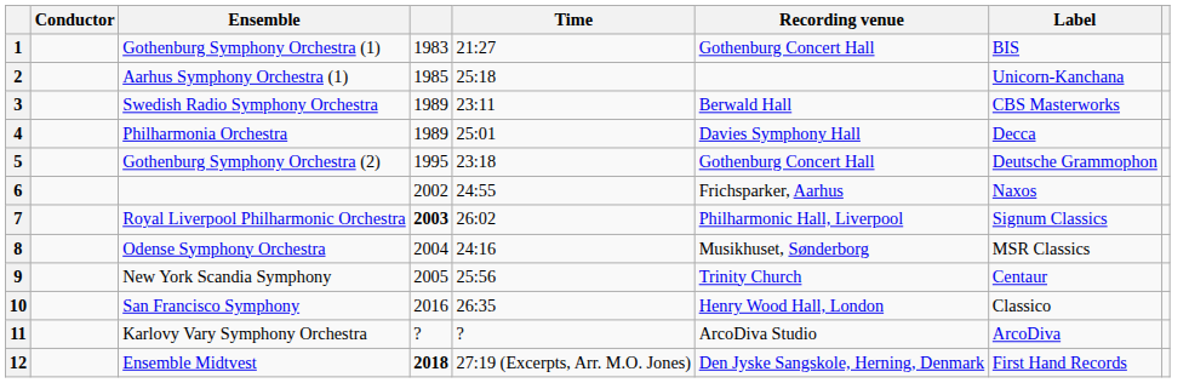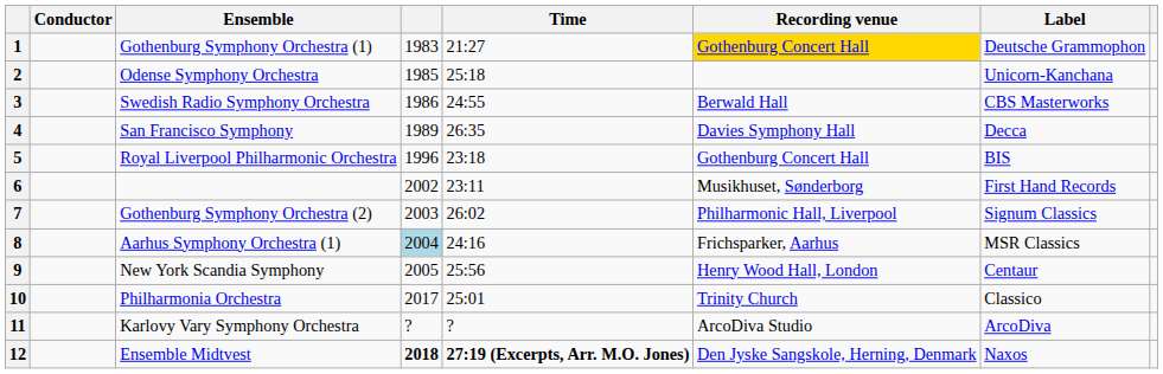 <table class="wikitable sortable" style="margin-right:0; font-size:95%">
 <tr>
 <th scope="col"></th>
 <th scope="col">Conductor</th>
 <th scope="col">Ensemble</th>
 <th scope="col"></th>
 <th scope="col">Time</th>
 <th scope="col">Recording venue</th>
 <th scope="col">Label</th>
 <th scope="col"class="unsortable"></th>
 </tr>
 <tr>
 <th scope="row">1</th>
 <td></td>
 <td><a href='#'>Gothenburg Symphony Orchestra</a> (1)</td>
 <td>1983</td>
 <td>21:27</td>
-<td><a href='#'>Gothenburg Concert Hall</a></td>
-<td><a href='#'>BIS</a></td>
+<td style="background: gold;"><a href='#'>Gothenburg Concert Hall</a></td>
+<td><a href='#'>Deutsche Grammophon</a></td>
 <td></td>
 </tr>
 <tr>
 <th scope="row">2</th>
 <td></td>
-<td><a href='#'>Aarhus Symphony Orchestra</a> (1)</td>
+<td><a href='#'>Odense Symphony Orchestra</a></td>
 <td>1985</td>
 <td>25:18</td>
 <td></td>
 <td><a href='#'>Unicorn-Kanchana</a></td>
 <td></td>
 </tr>
 <tr>
 <th scope="row">3</th>
 <td></td>
 <td><a href='#'>Swedish Radio Symphony Orchestra</a></td>
-<td>1989</td>
-<td>23:11</td>
+<td>1986</td>
+<td>24:55</td>
 <td><a href='#'>Berwald Hall</a></td>
 <td><a href='#'>CBS Masterworks</a></td>
 <td></td>
 </tr>
 <tr>
 <th scope="row">4</th>
 <td></td>
-<td><a href='#'>Philharmonia Orchestra</a></td>
+<td><a href='#'>San Francisco Symphony</a></td>
 <td>1989</td>
-<td>25:01</td>
+<td>26:35</td>
 <td><a href='#'>Davies Symphony Hall</a></td>
 <td><a href='#'>Decca</a></td>
 <td></td>
 </tr>
 <tr>
 <th scope="row">5</th>
 <td></td>
-<td><a href='#'>Gothenburg Symphony Orchestra</a> (2)</td>
-<td>1995</td>
+<td><a href='#'>Royal Liverpool Philharmonic Orchestra</a></td>
+<td>1996</td>
 <td>23:18</td>
 <td><a href='#'>Gothenburg Concert Hall</a></td>
-<td><a href='#'>Deutsche Grammophon</a></td>
+<td><a href='#'>BIS</a></td>
 <td></td>
 </tr>
 <tr>
 <th scope="row">6</th>
 <td></td>
 <td></td>
 <td>2002</td>
-<td>24:55</td>
-<td>Frichsparker, <a href='#'>Aarhus</a></td>
-<td><a href='#'>Naxos</a></td>
+<td>23:11</td>
+<td>Musikhuset, <a href='#'>Sønderborg</a></td>
+<td><a href='#'>First Hand Records</a></td>
 <td></td>
 </tr>
 <tr>
 <th scope="row">7</th>
 <td></td>
-<td><a href='#'>Royal Liverpool Philharmonic Orchestra</a></td>
-<td><strong>2003</strong></td>
+<td><a href='#'>Gothenburg Symphony Orchestra</a> (2)</td>
+<td>2003</td>
 <td>26:02</td>
 <td><a href='#'>Philharmonic Hall, Liverpool</a></td>
 <td><a href='#'>Signum Classics</a></td>
 <td></td>
 </tr>
 <tr>
 <th scope="row">8</th>
 <td></td>
-<td><a href='#'>Odense Symphony Orchestra</a></td>
-<td>2004</td>
+<td><a href='#'>Aarhus Symphony Orchestra</a> (1)</td>
+<td style="background: lightblue;">2004</td>
 <td>24:16</td>
-<td>Musikhuset, <a href='#'>Sønderborg</a></td>
+<td>Frichsparker, <a href='#'>Aarhus</a></td>
 <td>MSR Classics</td>
 <td></td>
 </tr>
 <tr>
 <th scope="row">9</th>
 <td></td>
 <td>New York Scandia Symphony</td>
 <td>2005</td>
 <td>25:56</td>
-<td><a href='#'>Trinity Church</a></td>
+<td><a href='#'>Henry Wood Hall, London</a></td>
 <td><a href='#'>Centaur</a></td>
 <td></td>
 </tr>
 <tr>
 <th scope="row">10</th>
 <td></td>
-<td><a href='#'>San Francisco Symphony</a></td>
-<td>2016</td>
-<td>26:35</td>
-<td><a href='#'>Henry Wood Hall, London</a></td>
+<td><a href='#'>Philharmonia Orchestra</a></td>
+<td>2017</td>
+<td>25:01</td>
+<td><a href='#'>Trinity Church</a></td>
 <td>Classico</td>
 <td></td>
 </tr>
 <tr>
 <th scope="row">11</th>
 <td></td>
 <td>Karlovy Vary Symphony Orchestra</td>
 <td>?</td>
 <td>?</td>
 <td>ArcoDiva Studio</td>
 <td><a href='#'>ArcoDiva</a></td>
 <td></td>
 </tr>
 <tr>
 <th scope="row">12</th>
 <td></td>
 <td><a href='#'>Ensemble Midtvest</a></td>
 <td><strong>2018</strong></td>
-<td>27:19 (Excerpts, Arr. M.O. Jones)</td>
+<td><strong>27:19 (Excerpts, Arr. M.O. Jones)</strong></td>
 <td><a href='#'>Den Jyske Sangskole, Herning, Denmark</a></td>
-<td><a href='#'>First Hand Records</a></td>
+<td><a href='#'>Naxos</a></td>
 <td></td>
 </tr>
 </table>
